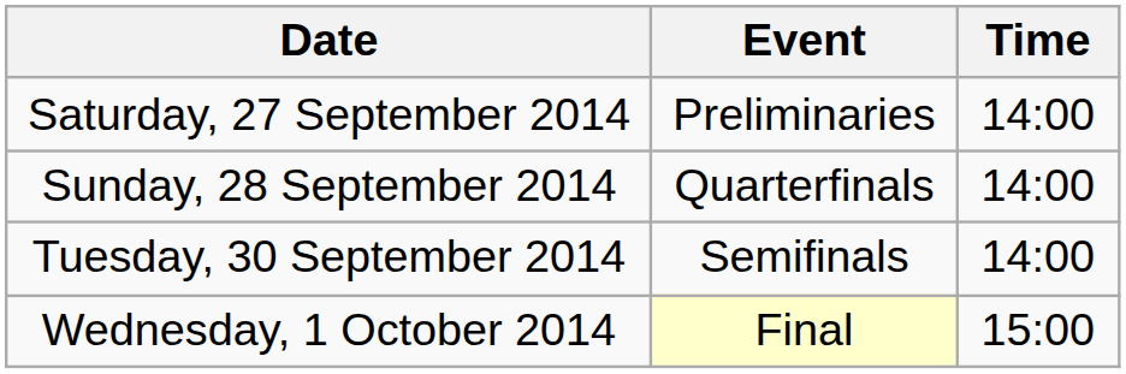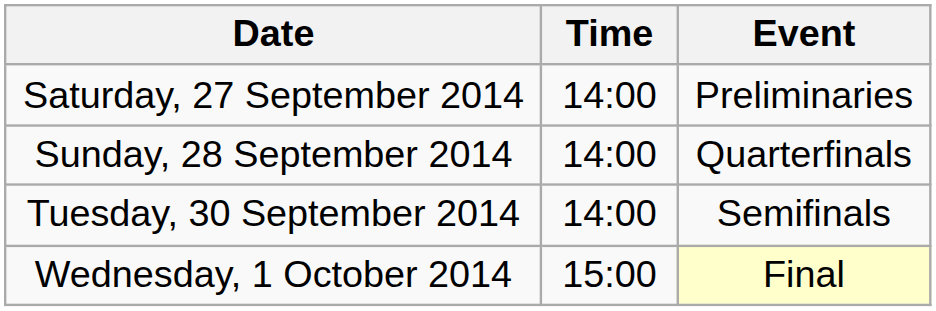 <table class = "wikitable" style="text-align:center;">
 <tr>
 <th width=220>Date</th>
+<th width=50>Time</th>
 <th width=100>Event</th>
-<th width=50>Time</th>
 </tr>
 <tr>
 <td>Saturday, 27 September 2014</td>
+<td>14:00</td>
 <td>Preliminaries</td>
-<td>14:00</td>
 </tr>
 <tr>
 <td>Sunday, 28 September 2014</td>
+<td>14:00</td>
 <td>Quarterfinals</td>
-<td>14:00</td>
 </tr>
 <tr>
 <td>Tuesday, 30 September 2014</td>
+<td>14:00</td>
 <td>Semifinals</td>
-<td>14:00</td>
 </tr>
 <tr>
 <td>Wednesday, 1 October 2014</td>
+<td>15:00</td>
 <td bgcolor=ffffcc>Final</td>
-<td>15:00</td>
 </tr>
 </table>
